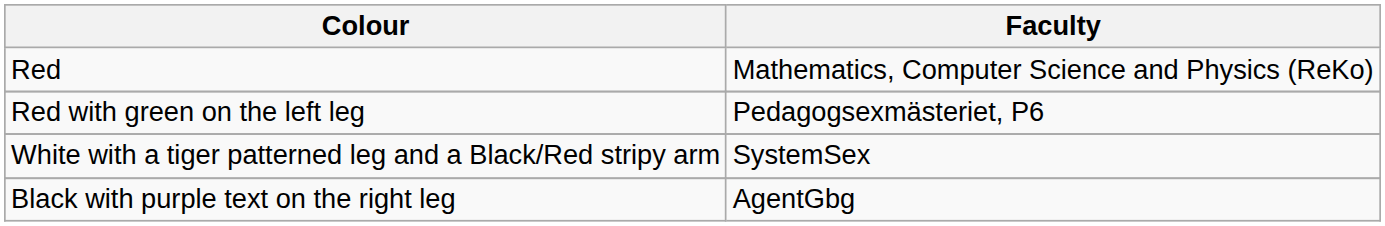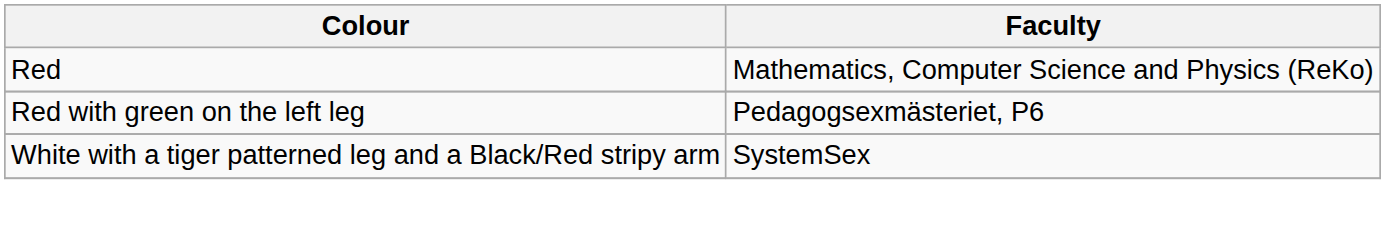 <table class=wikitable>
 <tr>
 <th>Colour</th>
 <th>Faculty</th>
 </tr>
 <tr>
 <td>Red</td>
 <td>Mathematics, Computer Science and Physics (ReKo)</td>
 </tr>
 <tr>
 </tr>
 <tr>
 <td>Red with green on the left leg</td>
 <td>Pedagogsexmästeriet, P6 </td>
 </tr>
 <tr>
 </tr>
 <tr>
 <td>White with a tiger patterned leg and a Black/Red stripy arm</td>
 <td>SystemSex </td>
 </tr>
 <tr>
 </tr>
-<tr>
-<td>Black with purple text on the right leg</td>
-<td>AgentGbg </td>
-</tr>
 </table>
